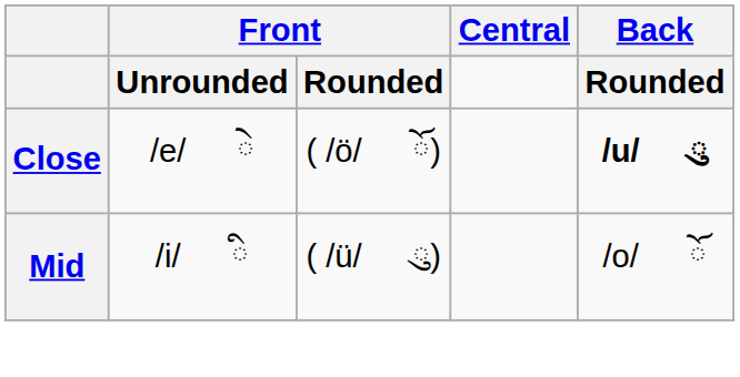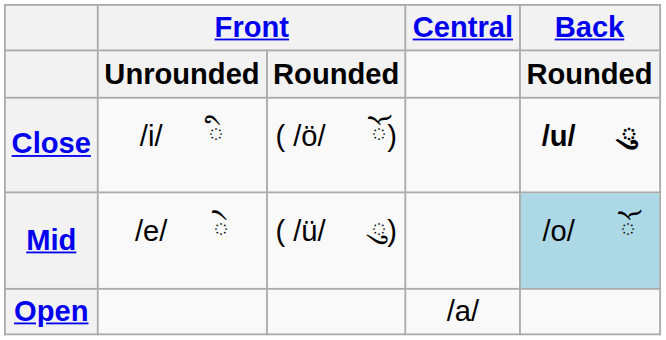 <table class="wikitable">
 <tr>
 <th></th>
 <th colspan=2><a href='#'>Front</a></th>
 <th><a href='#'>Central</a></th>
 <th><a href='#'>Back</a></th>
 </tr>
 <tr align="center">
 <th></th>
 <th>Unrounded</th>
 <th>Rounded</th>
 <td></td>
 <th>Rounded</th>
 </tr>
 <tr align="center">
 <th><a href='#'>Close</a></th>
-<td> /e/ 　 ེ</td>
+<td> /i/ 　 ི</td>
 <td>( /ö/ 　 ོ)</td>
 <td></td>
 <td><strong> /u/ 　 ུ</strong></td>
 </tr>
 <tr align="center">
 <th><a href='#'>Mid</a></th>
-<td> /i/ 　 ི</td>
+<td> /e/ 　 ེ</td>
 <td>( /ü/ 　 ུ)</td>
 <td></td>
-<td> /o/ 　 ོ</td>
+<td style="background: lightblue;"> /o/ 　 ོ</td>
+</tr>
+<tr align="center">
+<th><a href='#'>Open</a></th>
+<td></td>
+<td></td>
+<td> /a/</td>
+<td></td>
 </tr>
 </table>
